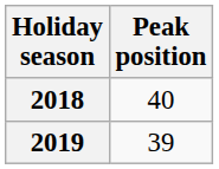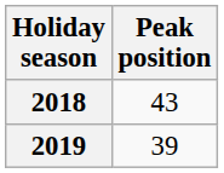 <table class="wikitable sortable plainrowheaders" style="text-align:center">
 <tr>
 <th scope="col">Holiday<br>season</th>
 <th scope="col">Peak<br>position</th>
 </tr>
 <tr>
 <th scope="row"style="text-align:center;">2018</th>
-<td>40</td>
+<td>43</td>
 </tr>
 <tr>
 <th scope="row"style="text-align:center;">2019</th>
 <td>39</td>
 </tr>
 </table>
